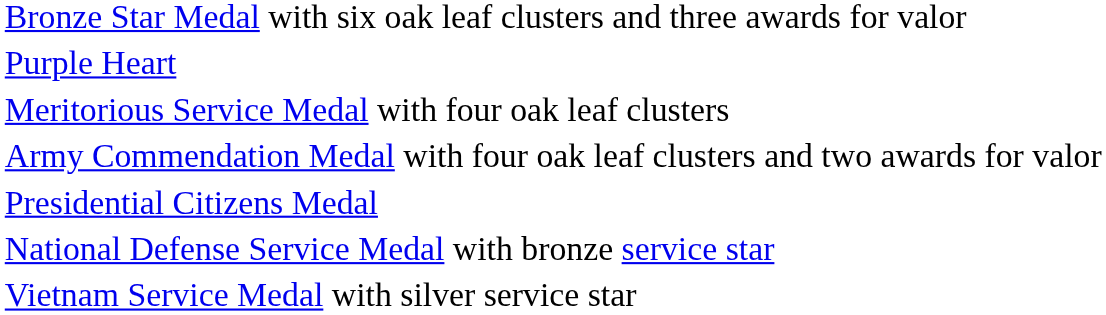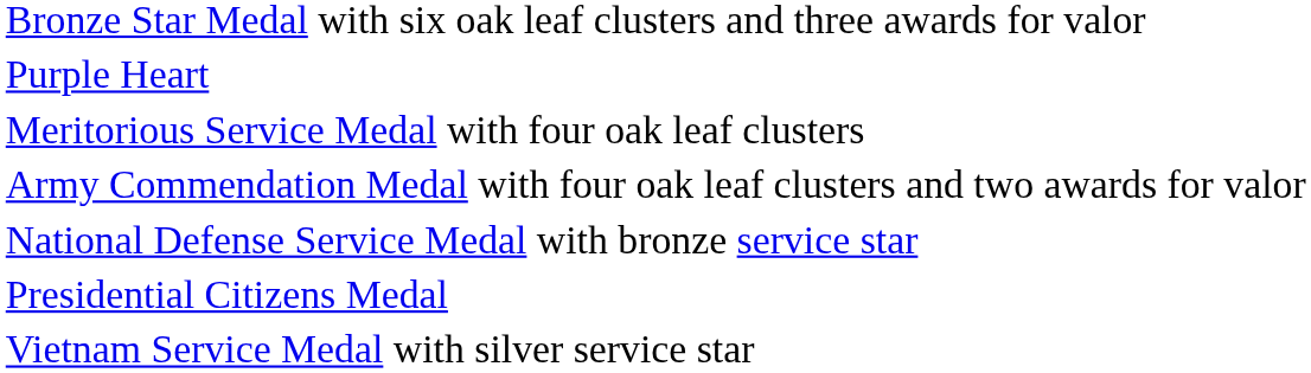 <table>
 <tr>
 <td></td>
 <td><a href='#'>Bronze Star Medal</a> with six oak leaf clusters and three awards for valor</td>
 </tr>
 <tr>
 <td></td>
 <td><a href='#'>Purple Heart</a></td>
 </tr>
 <tr>
 <td></td>
 <td><a href='#'>Meritorious Service Medal</a> with four oak leaf clusters</td>
 </tr>
 <tr>
 <td></td>
 <td><a href='#'>Army Commendation Medal</a> with four oak leaf clusters and two awards for valor</td>
 </tr>
 <tr>
 <td></td>
-<td><a href='#'>Presidential Citizens Medal</a></td>
+<td><a href='#'>National Defense Service Medal</a> with bronze <a href='#'>service star</a></td>
 </tr>
 <tr>
 <td></td>
-<td><a href='#'>National Defense Service Medal</a> with bronze <a href='#'>service star</a></td>
+<td><a href='#'>Presidential Citizens Medal</a></td>
 </tr>
 <tr>
 <td></td>
 <td><a href='#'>Vietnam Service Medal</a> with silver service star</td>
 </tr>
 <tr>
 </tr>
 </table>
